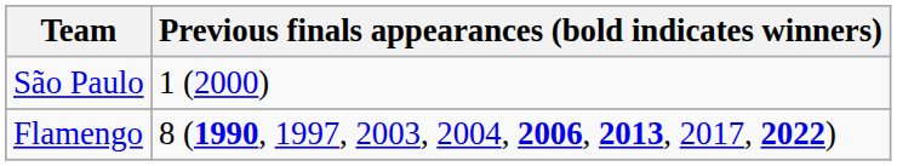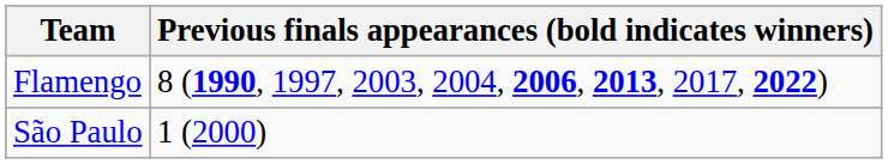 <table class="wikitable">
 <tr>
 <th>Team</th>
 <th>Previous finals appearances (bold indicates winners)</th>
 </tr>
 <tr>
+<td> <a href='#'>Flamengo</a></td>
+<td>8 (<strong><a href='#'>1990</a></strong>, <a href='#'>1997</a>, <a href='#'>2003</a>, <a href='#'>2004</a>, <strong><a href='#'>2006</a></strong>, <strong><a href='#'>2013</a></strong>, <a href='#'>2017</a>, <strong><a href='#'>2022</a></strong>)</td>
+</tr>
+<tr>
 <td> <a href='#'>São Paulo</a></td>
 <td>1 (<a href='#'>2000</a>)</td>
 </tr>
-<tr>
-<td> <a href='#'>Flamengo</a></td>
-<td>8 (<strong><a href='#'>1990</a></strong>, <a href='#'>1997</a>, <a href='#'>2003</a>, <a href='#'>2004</a>, <strong><a href='#'>2006</a></strong>, <strong><a href='#'>2013</a></strong>, <a href='#'>2017</a>, <strong><a href='#'>2022</a></strong>)</td>
-</tr>
 </table>
